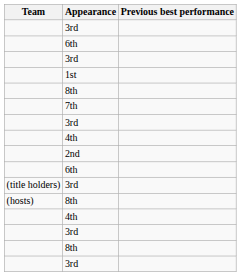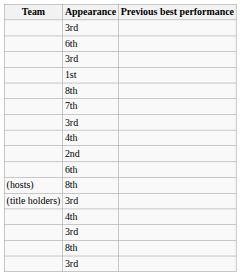 <table class="wikitable sortable">
 <tr>
 <th>Team</th>
 <th data-sort-type="number">Appearance</th>
 <th>Previous best performance</th>
 </tr>
 <tr>
 <td></td>
 <td>3rd</td>
 <td></td>
 </tr>
 <tr>
 <td></td>
 <td>6th</td>
 <td></td>
 </tr>
 <tr>
 <td></td>
 <td>3rd</td>
 <td></td>
 </tr>
 <tr>
 <td></td>
 <td>1st</td>
 <td></td>
 </tr>
 <tr>
 <td></td>
 <td>8th</td>
 <td></td>
 </tr>
 <tr>
 <td></td>
 <td>7th</td>
 <td></td>
 </tr>
 <tr>
 <td></td>
 <td>3rd</td>
 <td></td>
 </tr>
 <tr>
 <td></td>
 <td>4th</td>
 <td></td>
 </tr>
 <tr>
 <td></td>
 <td>2nd</td>
 <td></td>
 </tr>
 <tr>
 <td></td>
 <td>6th</td>
 <td></td>
 </tr>
 <tr>
-<td> (title holders)</td>
-<td>3rd</td>
+<td> (hosts)</td>
+<td>8th</td>
 <td></td>
 </tr>
 <tr>
-<td> (hosts)</td>
-<td>8th</td>
+<td> (title holders)</td>
+<td>3rd</td>
 <td></td>
 </tr>
 <tr>
 <td></td>
 <td>4th</td>
 <td></td>
 </tr>
 <tr>
 <td></td>
 <td>3rd</td>
 <td></td>
 </tr>
 <tr>
 <td></td>
 <td>8th</td>
 <td></td>
 </tr>
 <tr>
 <td></td>
 <td>3rd</td>
 <td></td>
 </tr>
 </table>
